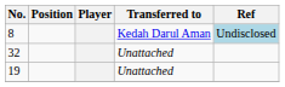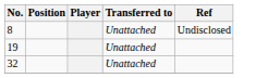 <table class="wikitable plainrowheaders sortable" style="text-align:center; text-align:left">
 <tr>
 <th scope="col">No.</th>
 <th scope="col">Position</th>
 <th scope="col">Player</th>
 <th scope="col">Transferred to</th>
 <th scope="col" class="unsortable">Ref</th>
 </tr>
 <tr>
 <td>8</td>
 <td></td>
 <th scope="row"></th>
-<td> <a href='#'>Kedah Darul Aman</a></td>
-<td style="background: lightblue;">Undisclosed</td>
+<td><em>Unattached</em></td>
+<td>Undisclosed</td>
+</tr>
+<tr>
+<td>19</td>
+<td></td>
+<th scope="row"></th>
+<td><em>Unattached</em></td>
+<td></td>
 </tr>
 <tr>
 <td>32</td>
 <td></td>
 <th scope="row"></th>
 <td><em>Unattached</em></td>
 <td></td>
 </tr>
 <tr>
-<td>19</td>
-<td></td>
-<th scope="row"></th>
-<td><em>Unattached</em></td>
-<td></td>
-</tr>
-<tr>
 </tr>
 </table>
